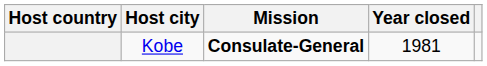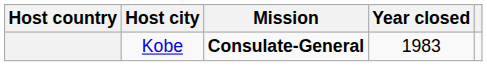 <table class="wikitable plainrowheaders" style="text-align:center;">
 <tr>
 <th scope="col">Host country</th>
 <th scope="col">Host city</th>
 <th scope="col">Mission</th>
 <th scope="col">Year closed</th>
 <th scope="col"></th>
 </tr>
 <tr>
 <th scope="row"></th>
 <td><a href='#'>Kobe</a></td>
 <td><strong>Consulate-General</strong></td>
-<td>1981</td>
+<td>1983</td>
 <td></td>
 </tr>
 </table>
